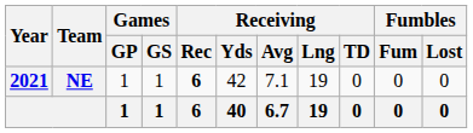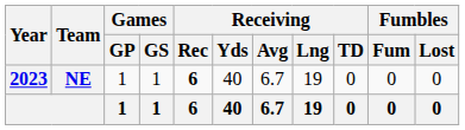 <table class="wikitable" style="text-align:center;">
 <tr>
 <th rowspan="2">Year</th>
 <th rowspan="2">Team</th>
 <th colspan="2">Games</th>
 <th colspan="5">Receiving</th>
 <th colspan="2">Fumbles</th>
 </tr>
 <tr>
 <th>GP</th>
 <th>GS</th>
 <th>Rec</th>
 <th>Yds</th>
 <th>Avg</th>
 <th>Lng</th>
 <th>TD</th>
 <th>Fum</th>
 <th>Lost</th>
 </tr>
 <tr>
-<th><a href='#'>2021</a></th>
+<th><a href='#'>2023</a></th>
 <th><a href='#'>NE</a></th>
 <td>1</td>
 <td>1</td>
 <td><strong>6</strong></td>
-<td>42</td>
-<td>7.1</td>
+<td>40</td>
+<td>6.7</td>
 <td>19</td>
 <td>0</td>
 <td>0</td>
 <td>0</td>
 </tr>
 <tr>
 <th colspan="2"></th>
 <th>1</th>
 <th>1</th>
 <th>6</th>
 <th>40</th>
 <th>6.7</th>
 <th>19</th>
 <th>0</th>
 <th>0</th>
 <th>0</th>
 </tr>
 </table>
